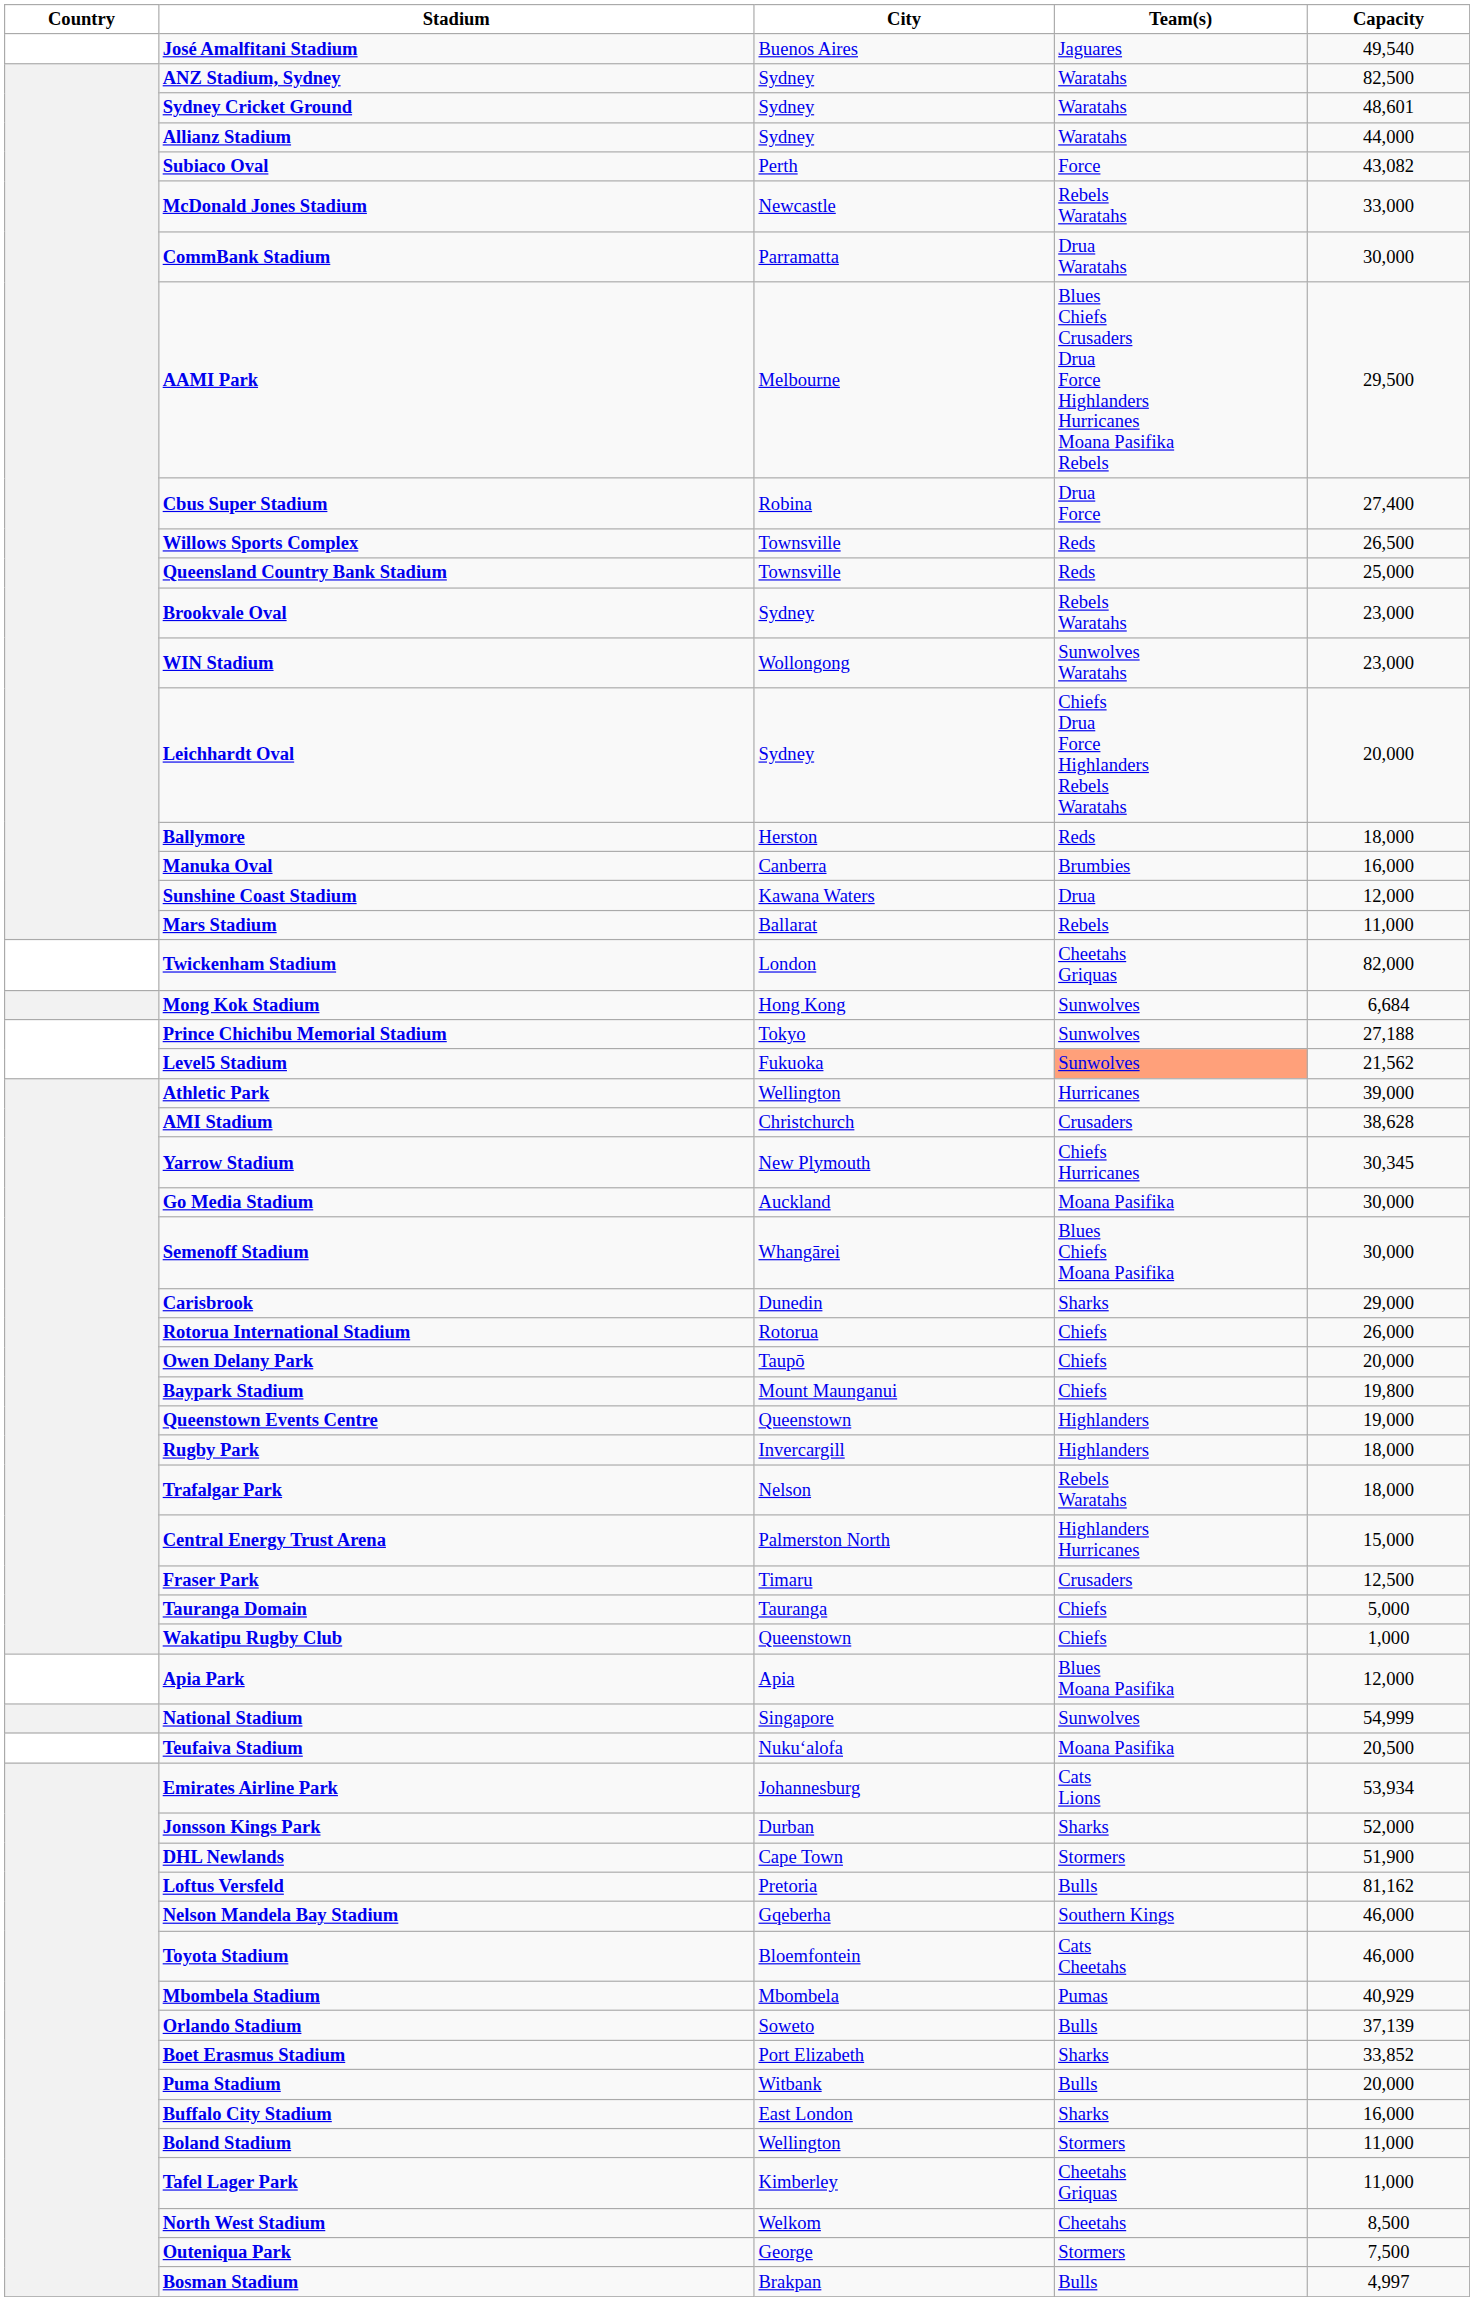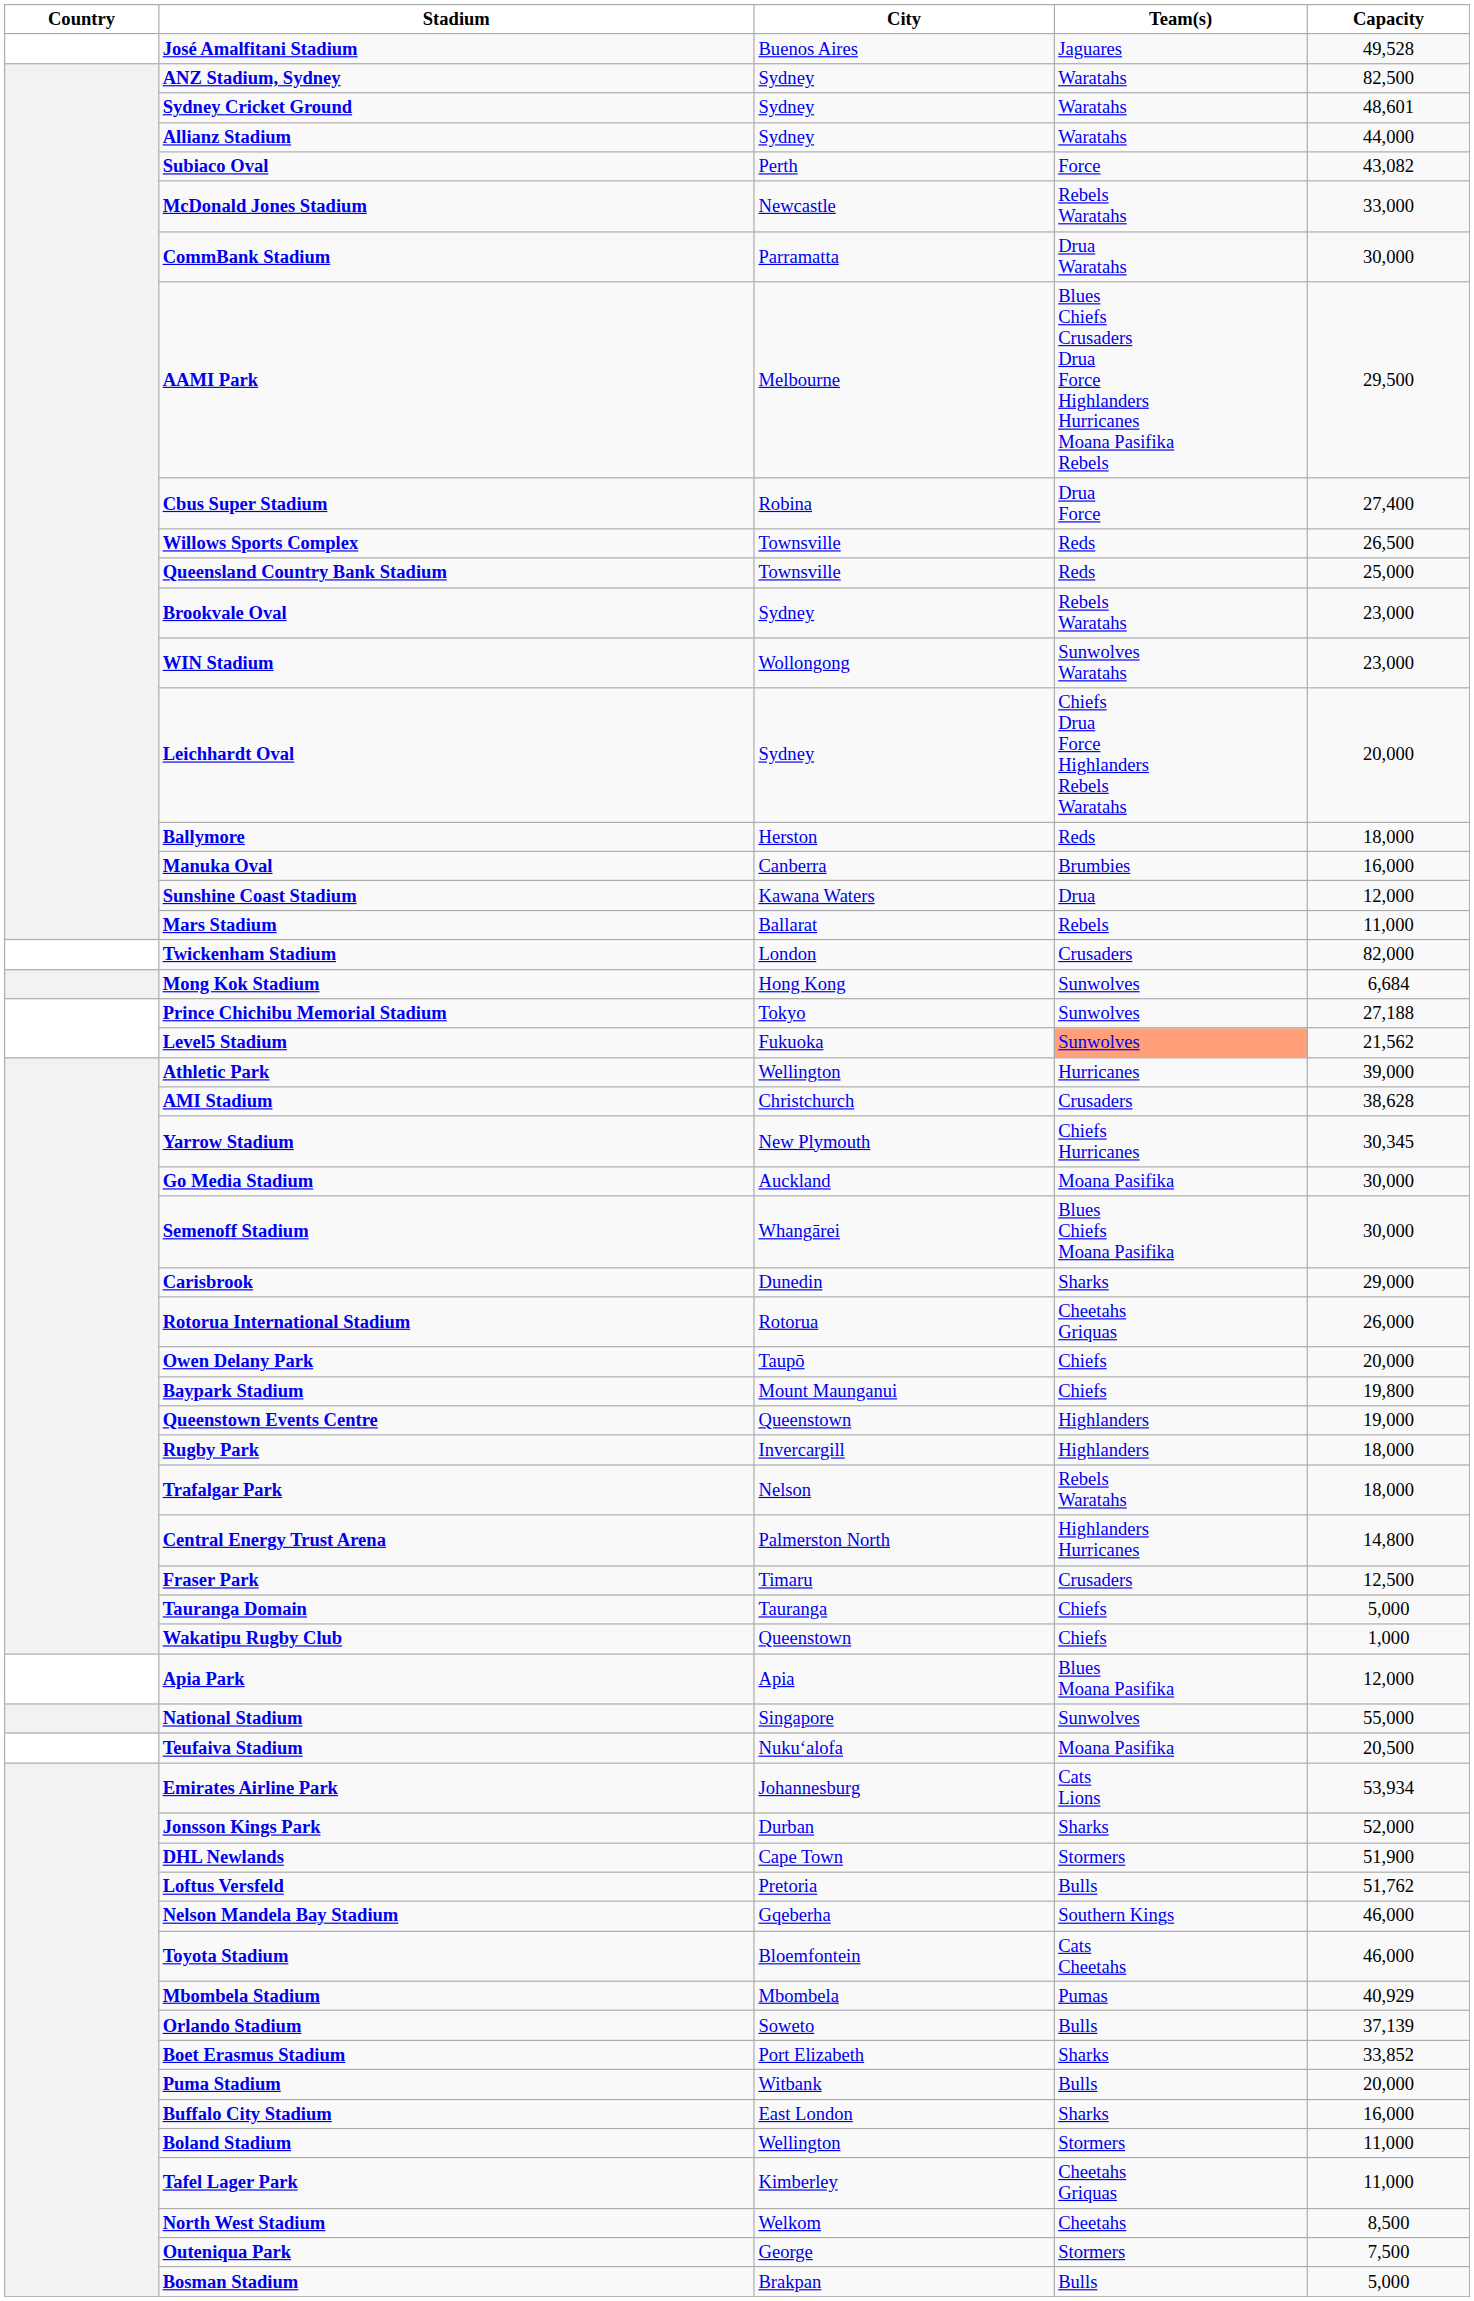 <table class="wikitable sortable" style="width:100%">
 <tr>
 <th style=background:white scope="col">Country</th>
 <th style=background:white scope="col">Stadium</th>
 <th style=background:white scope="col">City</th>
 <th style=background:white scope="col">Team(s)</th>
 <th style=background:white scope="col">Capacity</th>
 </tr>
 <tr>
 <th style="background:white"></th>
 <td><strong><a href='#'>José Amalfitani Stadium</a></strong></td>
 <td><a href='#'>Buenos Aires</a></td>
 <td><a href='#'>Jaguares</a></td>
-<td align=center>49,540</td>
+<td align=center>49,528</td>
 </tr>
 <tr>
 <th rowspan="17"></th>
 <td><strong><a href='#'>ANZ Stadium, Sydney</a></strong></td>
 <td><a href='#'>Sydney</a></td>
 <td><a href='#'>Waratahs</a></td>
 <td align=center>82,500</td>
 </tr>
 <tr>
 <td><strong><a href='#'>Sydney Cricket Ground</a></strong></td>
 <td><a href='#'>Sydney</a></td>
 <td><a href='#'>Waratahs</a></td>
 <td align=center>48,601</td>
 </tr>
 <tr>
 <td><strong><a href='#'>Allianz Stadium</a></strong></td>
 <td><a href='#'>Sydney</a></td>
 <td><a href='#'>Waratahs</a></td>
 <td align=center>44,000</td>
 </tr>
 <tr>
 <td><strong><a href='#'>Subiaco Oval</a></strong></td>
 <td><a href='#'>Perth</a></td>
 <td><a href='#'>Force</a></td>
 <td align=center>43,082</td>
 </tr>
 <tr>
 <td><strong><a href='#'>McDonald Jones Stadium</a></strong></td>
 <td><a href='#'>Newcastle</a></td>
 <td><a href='#'>Rebels</a> <br> <a href='#'>Waratahs</a></td>
 <td align=center>33,000</td>
 </tr>
 <tr>
 <td><strong><a href='#'>CommBank Stadium</a></strong></td>
 <td><a href='#'>Parramatta</a></td>
 <td><a href='#'>Drua</a> <br> <a href='#'>Waratahs</a></td>
 <td align=center>30,000</td>
 </tr>
 <tr>
 <td><strong><a href='#'>AAMI Park</a></strong></td>
 <td><a href='#'>Melbourne</a></td>
 <td><a href='#'>Blues</a> <br> <a href='#'>Chiefs</a> <br> <a href='#'>Crusaders</a> <br> <a href='#'>Drua</a> <br> <a href='#'>Force</a> <br> <a href='#'>Highlanders</a> <br> <a href='#'>Hurricanes</a> <br> <a href='#'>Moana Pasifika</a> <br> <a href='#'>Rebels</a></td>
 <td align=center>29,500</td>
 </tr>
 <tr>
 <td><strong><a href='#'>Cbus Super Stadium</a></strong></td>
 <td><a href='#'>Robina</a></td>
 <td><a href='#'>Drua</a> <br> <a href='#'>Force</a></td>
 <td align=center>27,400</td>
 </tr>
 <tr>
 <td><strong><a href='#'>Willows Sports Complex</a></strong></td>
 <td><a href='#'>Townsville</a></td>
 <td><a href='#'>Reds</a></td>
 <td align=center>26,500</td>
 </tr>
 <tr>
 <td><strong><a href='#'>Queensland Country Bank Stadium</a></strong></td>
 <td><a href='#'>Townsville</a></td>
 <td><a href='#'>Reds</a></td>
 <td align=center>25,000</td>
 </tr>
 <tr>
 <td><strong><a href='#'>Brookvale Oval</a></strong></td>
 <td><a href='#'>Sydney</a></td>
 <td><a href='#'>Rebels</a> <br> <a href='#'>Waratahs</a></td>
 <td align=center>23,000</td>
 </tr>
 <tr>
 <td><strong><a href='#'>WIN Stadium</a></strong></td>
 <td><a href='#'>Wollongong</a></td>
 <td><a href='#'>Sunwolves</a> <br> <a href='#'>Waratahs</a></td>
 <td align=center>23,000</td>
 </tr>
 <tr>
 <td><strong><a href='#'>Leichhardt Oval</a></strong></td>
 <td><a href='#'>Sydney</a></td>
 <td><a href='#'>Chiefs</a> <br> <a href='#'>Drua</a> <br> <a href='#'>Force</a> <br> <a href='#'>Highlanders</a> <br> <a href='#'>Rebels</a> <br> <a href='#'>Waratahs</a></td>
 <td align=center>20,000</td>
 </tr>
 <tr>
 <td><strong><a href='#'>Ballymore</a></strong></td>
 <td><a href='#'>Herston</a></td>
 <td><a href='#'>Reds</a></td>
 <td align=center>18,000</td>
 </tr>
 <tr>
 <td><strong><a href='#'>Manuka Oval</a></strong></td>
 <td><a href='#'>Canberra</a></td>
 <td><a href='#'>Brumbies</a></td>
 <td align=center>16,000</td>
 </tr>
 <tr>
 <td><strong><a href='#'>Sunshine Coast Stadium</a></strong></td>
 <td><a href='#'>Kawana Waters</a></td>
 <td><a href='#'>Drua</a></td>
 <td align=center>12,000</td>
 </tr>
 <tr>
 <td><strong><a href='#'>Mars Stadium</a></strong></td>
 <td><a href='#'>Ballarat</a></td>
 <td><a href='#'>Rebels</a></td>
 <td align=center>11,000</td>
 </tr>
 <tr>
 <th style="background:white"></th>
 <td><strong><a href='#'>Twickenham Stadium</a></strong></td>
 <td><a href='#'>London</a></td>
-<td><a href='#'>Cheetahs</a> <br> <a href='#'>Griquas</a></td>
+<td><a href='#'>Crusaders</a></td>
 <td align=center>82,000</td>
 </tr>
 <tr>
 <th></th>
 <td><strong><a href='#'>Mong Kok Stadium</a></strong></td>
 <td><a href='#'>Hong Kong</a></td>
 <td><a href='#'>Sunwolves</a></td>
 <td align=center>6,684</td>
 </tr>
 <tr>
 <th style="background:white" rowspan="2"></th>
 <td><strong><a href='#'>Prince Chichibu Memorial Stadium</a></strong></td>
 <td><a href='#'>Tokyo</a></td>
 <td><a href='#'>Sunwolves</a></td>
 <td align=center>27,188</td>
 </tr>
 <tr>
 <td><strong><a href='#'>Level5 Stadium</a></strong></td>
 <td><a href='#'>Fukuoka</a></td>
 <td style="background: lightsalmon;"><a href='#'>Sunwolves</a></td>
 <td align=center>21,562</td>
 </tr>
 <tr>
 <th rowspan="16"></th>
 <td><strong><a href='#'>Athletic Park</a></strong></td>
 <td><a href='#'>Wellington</a></td>
 <td><a href='#'>Hurricanes</a></td>
 <td align=center>39,000</td>
 </tr>
 <tr>
 <td><strong><a href='#'>AMI Stadium</a></strong></td>
 <td><a href='#'>Christchurch</a></td>
 <td><a href='#'>Crusaders</a></td>
 <td align=center>38,628</td>
 </tr>
 <tr>
 <td><strong><a href='#'>Yarrow Stadium</a></strong></td>
 <td><a href='#'>New Plymouth</a></td>
 <td><a href='#'>Chiefs</a> <br> <a href='#'>Hurricanes</a></td>
 <td align=center>30,345</td>
 </tr>
 <tr>
 <td><strong><a href='#'>Go Media Stadium</a></strong></td>
 <td><a href='#'>Auckland</a></td>
 <td><a href='#'>Moana Pasifika</a></td>
 <td align=center>30,000</td>
 </tr>
 <tr>
 <td><strong><a href='#'>Semenoff Stadium</a></strong></td>
 <td><a href='#'>Whangārei</a></td>
 <td><a href='#'>Blues</a> <br> <a href='#'>Chiefs</a> <br> <a href='#'>Moana Pasifika</a></td>
 <td align=center>30,000</td>
 </tr>
 <tr>
 <td><strong><a href='#'>Carisbrook</a></strong></td>
 <td><a href='#'>Dunedin</a></td>
 <td><a href='#'>Sharks</a></td>
 <td align=center>29,000</td>
 </tr>
 <tr>
 <td><strong><a href='#'>Rotorua International Stadium</a></strong></td>
 <td><a href='#'>Rotorua</a></td>
-<td><a href='#'>Chiefs</a></td>
+<td><a href='#'>Cheetahs</a> <br> <a href='#'>Griquas</a></td>
 <td align=center>26,000</td>
 </tr>
 <tr>
 <td><strong><a href='#'>Owen Delany Park</a></strong></td>
 <td><a href='#'>Taupō</a></td>
 <td><a href='#'>Chiefs</a></td>
 <td align=center>20,000</td>
 </tr>
 <tr>
 <td><strong><a href='#'>Baypark Stadium</a></strong></td>
 <td><a href='#'>Mount Maunganui</a></td>
 <td><a href='#'>Chiefs</a></td>
 <td align=center>19,800</td>
 </tr>
 <tr>
 <td><strong><a href='#'>Queenstown Events Centre</a></strong></td>
 <td><a href='#'>Queenstown</a></td>
 <td><a href='#'>Highlanders</a></td>
 <td align=center>19,000</td>
 </tr>
 <tr>
 <td><strong><a href='#'>Rugby Park</a></strong></td>
 <td><a href='#'>Invercargill</a></td>
 <td><a href='#'>Highlanders</a></td>
 <td align=center>18,000</td>
 </tr>
 <tr>
 <td><strong><a href='#'>Trafalgar Park</a></strong></td>
 <td><a href='#'>Nelson</a></td>
 <td><a href='#'>Rebels</a> <br> <a href='#'>Waratahs</a></td>
 <td align=center>18,000</td>
 </tr>
 <tr>
 <td><strong><a href='#'>Central Energy Trust Arena</a></strong></td>
 <td><a href='#'>Palmerston North</a></td>
 <td><a href='#'>Highlanders</a> <br> <a href='#'>Hurricanes</a></td>
-<td align=center>15,000</td>
+<td align=center>14,800</td>
 </tr>
 <tr>
 <td><strong><a href='#'>Fraser Park</a></strong></td>
 <td><a href='#'>Timaru</a></td>
 <td><a href='#'>Crusaders</a></td>
 <td align=center>12,500</td>
 </tr>
 <tr>
 <td><strong><a href='#'>Tauranga Domain</a></strong></td>
 <td><a href='#'>Tauranga</a></td>
 <td><a href='#'>Chiefs</a></td>
 <td align=center>5,000</td>
 </tr>
 <tr>
 <td><strong><a href='#'>Wakatipu Rugby Club</a></strong></td>
 <td><a href='#'>Queenstown</a></td>
 <td><a href='#'>Chiefs</a></td>
 <td align=center>1,000</td>
 </tr>
 <tr>
 <th style="background:white"></th>
 <td><strong><a href='#'>Apia Park</a></strong></td>
 <td><a href='#'>Apia</a></td>
 <td><a href='#'>Blues</a> <br> <a href='#'>Moana Pasifika</a></td>
 <td align=center>12,000</td>
 </tr>
 <tr>
 <th></th>
 <td><strong><a href='#'>National Stadium</a></strong></td>
 <td><a href='#'>Singapore</a></td>
 <td><a href='#'>Sunwolves</a></td>
-<td align=center>54,999</td>
+<td align=center>55,000</td>
 </tr>
 <tr>
 <th style="background:white"></th>
 <td><strong><a href='#'>Teufaiva Stadium</a></strong></td>
 <td><a href='#'>Nukuʻalofa</a></td>
 <td><a href='#'>Moana Pasifika</a></td>
 <td align=center>20,500</td>
 </tr>
 <tr>
 <th rowspan="16"></th>
 <td><strong><a href='#'>Emirates Airline Park</a></strong></td>
 <td><a href='#'>Johannesburg</a></td>
 <td><a href='#'>Cats</a> <br> <a href='#'>Lions</a></td>
 <td align=center>53,934</td>
 </tr>
 <tr>
 <td><strong><a href='#'>Jonsson Kings Park</a></strong></td>
 <td><a href='#'>Durban</a></td>
 <td><a href='#'>Sharks</a></td>
 <td align=center>52,000</td>
 </tr>
 <tr>
 <td><strong><a href='#'>DHL Newlands</a></strong></td>
 <td><a href='#'>Cape Town</a></td>
 <td><a href='#'>Stormers</a></td>
 <td align=center>51,900</td>
 </tr>
 <tr>
 <td><strong><a href='#'>Loftus Versfeld</a></strong></td>
 <td><a href='#'>Pretoria</a></td>
 <td><a href='#'>Bulls</a></td>
-<td align=center>81,162</td>
+<td align=center>51,762</td>
 </tr>
 <tr>
 <td><strong><a href='#'>Nelson Mandela Bay Stadium</a></strong></td>
 <td><a href='#'>Gqeberha</a></td>
 <td><a href='#'>Southern Kings</a></td>
 <td align=center>46,000</td>
 </tr>
 <tr>
 <td><strong><a href='#'>Toyota Stadium</a></strong></td>
 <td><a href='#'>Bloemfontein</a></td>
 <td><a href='#'>Cats</a> <br> <a href='#'>Cheetahs</a></td>
 <td align=center>46,000</td>
 </tr>
 <tr>
 <td><strong><a href='#'>Mbombela Stadium</a></strong></td>
 <td><a href='#'>Mbombela</a></td>
 <td><a href='#'>Pumas</a></td>
 <td align=center>40,929</td>
 </tr>
 <tr>
 <td><strong><a href='#'>Orlando Stadium</a></strong></td>
 <td><a href='#'>Soweto</a></td>
 <td><a href='#'>Bulls</a></td>
 <td align=center>37,139</td>
 </tr>
 <tr>
 <td><strong><a href='#'>Boet Erasmus Stadium</a></strong></td>
 <td><a href='#'>Port Elizabeth</a></td>
 <td><a href='#'>Sharks</a></td>
 <td align=center>33,852</td>
 </tr>
 <tr>
 <td><strong><a href='#'>Puma Stadium</a></strong></td>
 <td><a href='#'>Witbank</a></td>
 <td><a href='#'>Bulls</a></td>
 <td align=center>20,000</td>
 </tr>
 <tr>
 <td><strong><a href='#'>Buffalo City Stadium</a></strong></td>
 <td><a href='#'>East London</a></td>
 <td><a href='#'>Sharks</a></td>
 <td align=center>16,000</td>
 </tr>
 <tr>
 <td><strong><a href='#'>Boland Stadium</a></strong></td>
 <td><a href='#'>Wellington</a></td>
 <td><a href='#'>Stormers</a></td>
 <td align=center>11,000</td>
 </tr>
 <tr>
 <td><strong><a href='#'>Tafel Lager Park</a></strong></td>
 <td><a href='#'>Kimberley</a></td>
 <td><a href='#'>Cheetahs</a> <br> <a href='#'>Griquas</a></td>
 <td align=center>11,000</td>
 </tr>
 <tr>
 <td><strong><a href='#'>North West Stadium</a></strong></td>
 <td><a href='#'>Welkom</a></td>
 <td><a href='#'>Cheetahs</a></td>
 <td align=center>8,500</td>
 </tr>
 <tr>
 <td><strong><a href='#'>Outeniqua Park</a></strong></td>
 <td><a href='#'>George</a></td>
 <td><a href='#'>Stormers</a></td>
 <td align=center>7,500</td>
 </tr>
 <tr>
 <td><strong><a href='#'>Bosman Stadium</a></strong></td>
 <td><a href='#'>Brakpan</a></td>
 <td><a href='#'>Bulls</a></td>
-<td align=center>4,997</td>
+<td align=center>5,000</td>
 </tr>
 </table>
